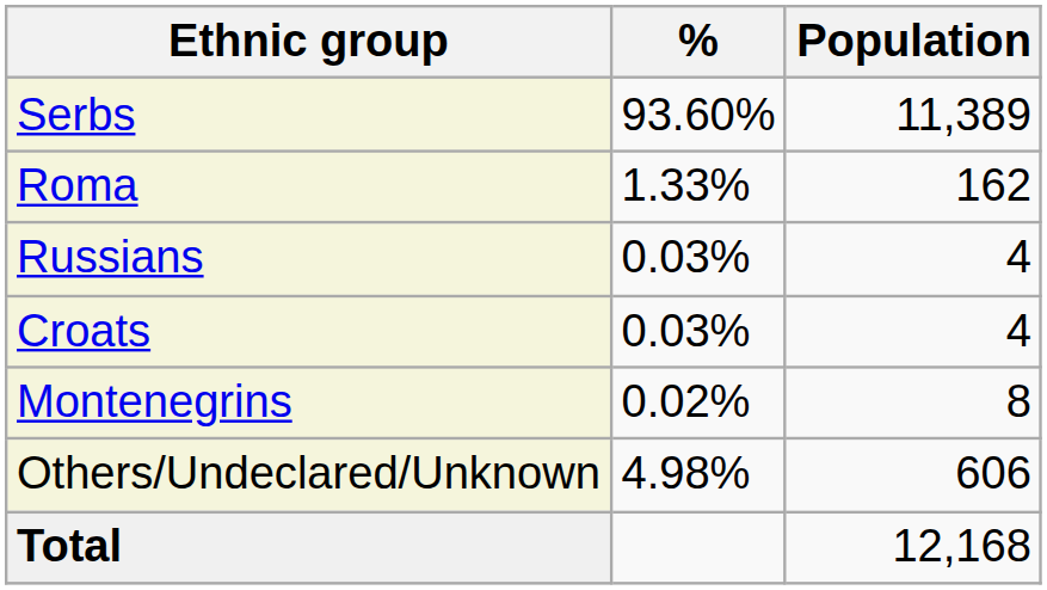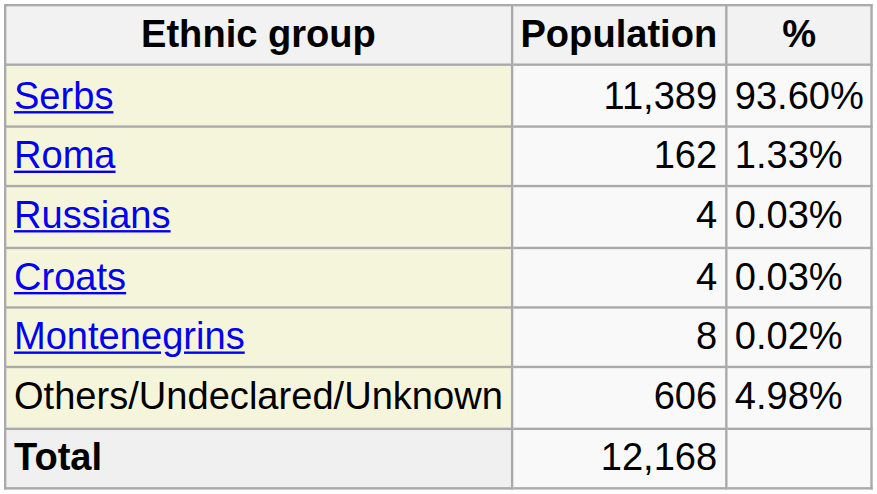 <table class="wikitable">
 <tr>
 <th>Ethnic group</th>
+<th>Population</th>
 <th>%</th>
-<th>Population</th>
 </tr>
 <tr>
 <td style="background:#F5F5DC;"><a href='#'>Serbs</a></td>
+<td align="right">11,389</td>
 <td>93.60%</td>
-<td align="right">11,389</td>
 </tr>
 <tr>
 <td style="background:#F5F5DC;"><a href='#'>Roma</a></td>
+<td align="right">162</td>
 <td>1.33%</td>
-<td align="right">162</td>
 </tr>
 <tr>
 <td style="background:#F5F5DC;"><a href='#'>Russians</a></td>
+<td align="right">4</td>
 <td>0.03%</td>
-<td align="right">4</td>
 </tr>
 <tr>
 <td style="background:#F5F5DC;"><a href='#'>Croats</a></td>
+<td align="right">4</td>
 <td>0.03%</td>
-<td align="right">4</td>
 </tr>
 <tr>
 <td style="background:#F5F5DC;"><a href='#'>Montenegrins</a></td>
+<td align="right">8</td>
 <td>0.02%</td>
-<td align="right">8</td>
 </tr>
 <tr>
 <td style="background:#F5F5DC;">Others/Undeclared/Unknown</td>
+<td align="right">606</td>
 <td>4.98%</td>
-<td align="right">606</td>
 </tr>
 <tr>
 <td style="background:#F0F0F0;"><strong>Total</strong></td>
+<td align="right">12,168</td>
 <td></td>
-<td align="right">12,168</td>
 </tr>
 </table>
